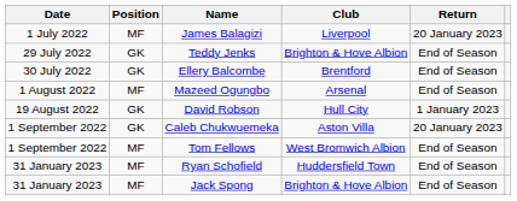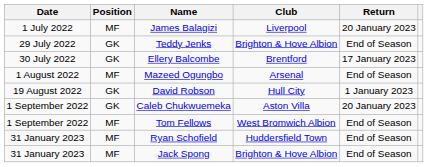 <table class="wikitable" style="text-align:center;">
 <tr>
 <th>Date</th>
 <th>Position</th>
 <th>Name</th>
 <th>Club</th>
 <th>Return</th>
 <th></th>
 </tr>
 <tr>
 <td>1 July 2022</td>
 <td>MF</td>
 <td><a href='#'>James Balagizi</a></td>
 <td><a href='#'>Liverpool</a></td>
 <td>20 January 2023</td>
 <td></td>
 </tr>
 <tr>
 <td>29 July 2022</td>
 <td>GK</td>
 <td><a href='#'>Teddy Jenks</a></td>
 <td><a href='#'>Brighton & Hove Albion</a></td>
 <td>End of Season</td>
 <td></td>
 </tr>
 <tr>
 <td>30 July 2022</td>
 <td>GK</td>
 <td><a href='#'>Ellery Balcombe</a></td>
 <td><a href='#'>Brentford</a></td>
-<td>End of Season</td>
+<td>17 January 2023</td>
 <td></td>
 </tr>
 <tr>
 <td>1 August 2022</td>
 <td>MF</td>
 <td><a href='#'>Mazeed Ogungbo</a></td>
 <td><a href='#'>Arsenal</a></td>
 <td>End of Season</td>
 <td></td>
 </tr>
 <tr>
 <td>19 August 2022</td>
 <td>GK</td>
 <td><a href='#'>David Robson</a></td>
 <td><a href='#'>Hull City</a></td>
 <td>1 January 2023</td>
 <td></td>
 </tr>
 <tr>
 <td>1 September 2022</td>
 <td>GK</td>
 <td><a href='#'>Caleb Chukwuemeka</a></td>
 <td><a href='#'>Aston Villa</a></td>
 <td>20 January 2023</td>
 <td></td>
 </tr>
 <tr>
 <td>1 September 2022</td>
 <td>MF</td>
 <td><a href='#'>Tom Fellows</a></td>
 <td><a href='#'>West Bromwich Albion</a></td>
 <td>End of Season</td>
 <td></td>
 </tr>
 <tr>
 <td>31 January 2023</td>
 <td>MF</td>
 <td><a href='#'>Ryan Schofield</a></td>
 <td><a href='#'>Huddersfield Town</a></td>
 <td>End of Season</td>
 <td></td>
 </tr>
 <tr>
 <td>31 January 2023</td>
 <td>MF</td>
 <td><a href='#'>Jack Spong</a></td>
 <td><a href='#'>Brighton & Hove Albion</a></td>
 <td>End of Season</td>
 <td></td>
 </tr>
 </table>
